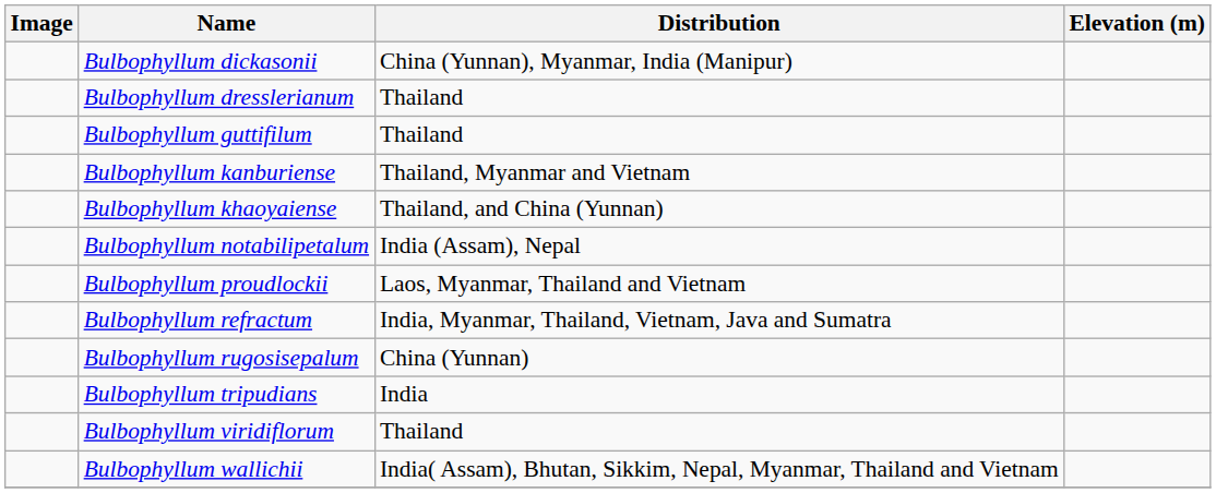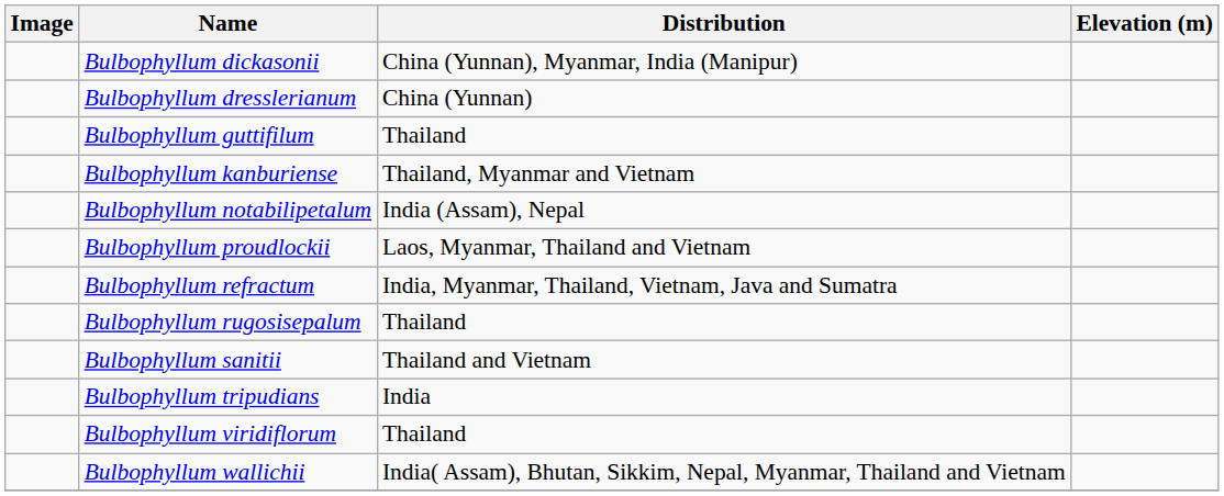 <table class="wikitable collapsible">
 <tr>
 <th>Image</th>
 <th>Name</th>
 <th>Distribution</th>
 <th>Elevation (m)</th>
 </tr>
 <tr>
 <td></td>
 <td><em><a href='#'>Bulbophyllum dickasonii</a></em> </td>
 <td>China (Yunnan), Myanmar, India (Manipur)</td>
 <td></td>
 </tr>
 <tr>
 <td></td>
 <td><em><a href='#'>Bulbophyllum dresslerianum</a></em> </td>
-<td>Thailand</td>
+<td>China (Yunnan)</td>
 <td></td>
 </tr>
 <tr>
 <td></td>
 <td><em><a href='#'>Bulbophyllum guttifilum</a></em> </td>
 <td>Thailand</td>
 <td></td>
 </tr>
 <tr>
 <td></td>
 <td><em><a href='#'>Bulbophyllum kanburiense</a></em> </td>
 <td>Thailand, Myanmar and Vietnam</td>
-<td></td>
-</tr>
-<tr>
-<td></td>
-<td><em><a href='#'>Bulbophyllum khaoyaiense</a></em> </td>
-<td>Thailand, and China (Yunnan)</td>
 <td></td>
 </tr>
 <tr>
 <td></td>
 <td><em><a href='#'>Bulbophyllum notabilipetalum</a></em> </td>
 <td>India (Assam), Nepal</td>
 <td></td>
 </tr>
 <tr>
 <td></td>
 <td><em><a href='#'>Bulbophyllum proudlockii</a></em> </td>
 <td>Laos, Myanmar, Thailand and Vietnam</td>
 <td></td>
 </tr>
 <tr>
 <td></td>
 <td><em><a href='#'>Bulbophyllum refractum</a></em> </td>
 <td>India, Myanmar, Thailand, Vietnam, Java and Sumatra</td>
 <td></td>
 </tr>
 <tr>
 <td></td>
 <td><em><a href='#'>Bulbophyllum rugosisepalum</a></em> </td>
-<td>China (Yunnan)</td>
+<td>Thailand</td>
+<td></td>
+</tr>
+<tr>
+<td></td>
+<td><em><a href='#'>Bulbophyllum sanitii</a></em> </td>
+<td>Thailand and Vietnam</td>
 <td></td>
 </tr>
 <tr>
 <td></td>
 <td><em><a href='#'>Bulbophyllum tripudians</a></em> </td>
 <td>India</td>
 <td></td>
 </tr>
 <tr>
 <td></td>
 <td><em><a href='#'>Bulbophyllum viridiflorum</a></em> </td>
 <td>Thailand</td>
 <td></td>
 </tr>
 <tr>
 <td></td>
 <td><em><a href='#'>Bulbophyllum wallichii</a></em> </td>
 <td>India( Assam), Bhutan, Sikkim, Nepal, Myanmar, Thailand and Vietnam</td>
 <td></td>
 </tr>
 <tr>
 </tr>
 </table>
